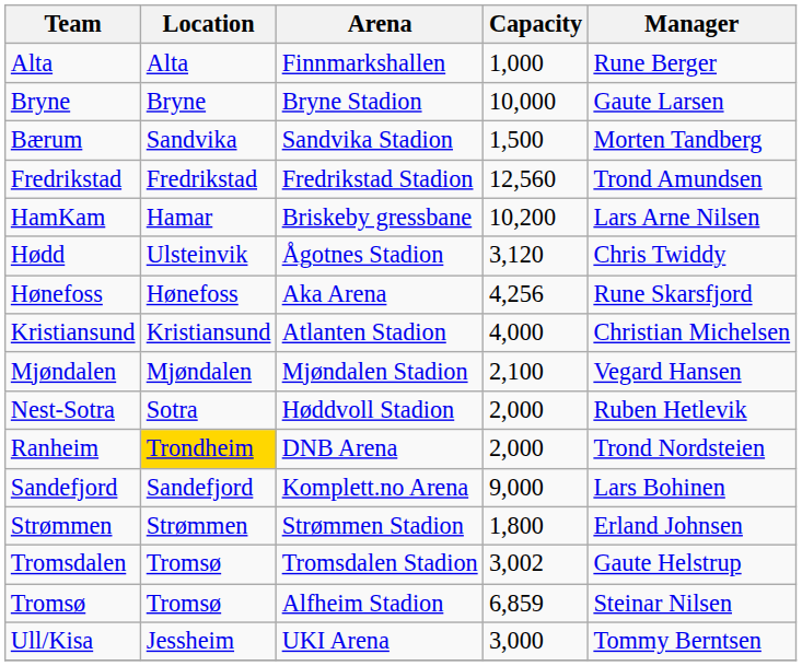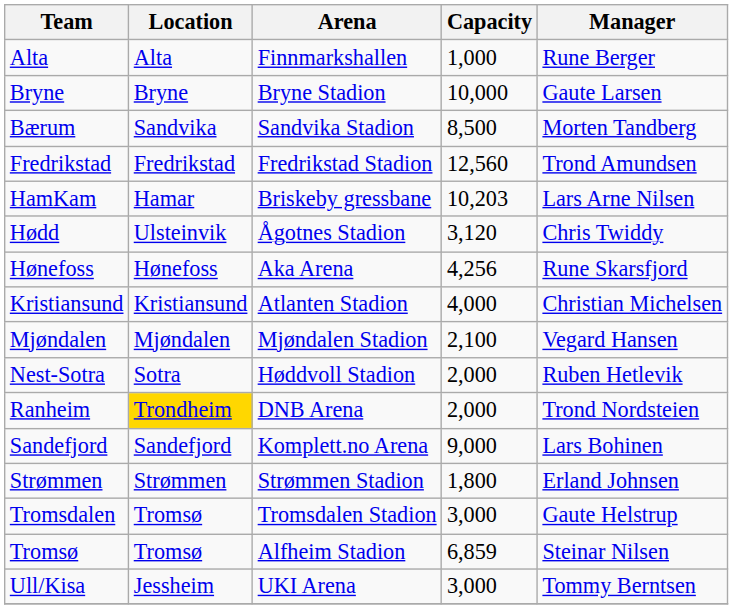 <table class="wikitable sortable" border="1">
 <tr>
 <th>Team</th>
 <th>Location</th>
 <th>Arena</th>
 <th>Capacity</th>
 <th>Manager</th>
 </tr>
 <tr>
 <td><a href='#'>Alta</a></td>
 <td><a href='#'>Alta</a></td>
 <td><a href='#'>Finnmarkshallen</a></td>
 <td>1,000</td>
 <td><a href='#'>Rune Berger</a></td>
 </tr>
 <tr>
 <td><a href='#'>Bryne</a></td>
 <td><a href='#'>Bryne</a></td>
 <td><a href='#'>Bryne Stadion</a></td>
 <td>10,000</td>
 <td><a href='#'>Gaute Larsen</a></td>
 </tr>
 <tr>
 <td><a href='#'>Bærum</a></td>
 <td><a href='#'>Sandvika</a></td>
 <td><a href='#'>Sandvika Stadion</a></td>
-<td>1,500</td>
+<td>8,500</td>
 <td><a href='#'>Morten Tandberg</a></td>
 </tr>
 <tr>
 <td><a href='#'>Fredrikstad</a></td>
 <td><a href='#'>Fredrikstad</a></td>
 <td><a href='#'>Fredrikstad Stadion</a></td>
 <td>12,560</td>
 <td><a href='#'>Trond Amundsen</a></td>
 </tr>
 <tr>
 <td><a href='#'>HamKam</a></td>
 <td><a href='#'>Hamar</a></td>
 <td><a href='#'>Briskeby gressbane</a></td>
-<td>10,200</td>
+<td>10,203</td>
 <td><a href='#'>Lars Arne Nilsen</a></td>
 </tr>
 <tr>
 <td><a href='#'>Hødd</a></td>
 <td><a href='#'>Ulsteinvik</a></td>
 <td><a href='#'>Ågotnes Stadion</a></td>
 <td>3,120</td>
 <td><a href='#'>Chris Twiddy</a></td>
 </tr>
 <tr>
 <td><a href='#'>Hønefoss</a></td>
 <td><a href='#'>Hønefoss</a></td>
 <td><a href='#'>Aka Arena</a></td>
 <td>4,256</td>
 <td><a href='#'>Rune Skarsfjord</a></td>
 </tr>
 <tr>
 <td><a href='#'>Kristiansund</a></td>
 <td><a href='#'>Kristiansund</a></td>
 <td><a href='#'>Atlanten Stadion</a></td>
 <td>4,000</td>
 <td><a href='#'>Christian Michelsen</a></td>
 </tr>
 <tr>
 <td><a href='#'>Mjøndalen</a></td>
 <td><a href='#'>Mjøndalen</a></td>
 <td><a href='#'>Mjøndalen Stadion</a></td>
 <td>2,100</td>
 <td><a href='#'>Vegard Hansen</a></td>
 </tr>
 <tr>
 <td><a href='#'>Nest-Sotra</a></td>
 <td><a href='#'>Sotra</a></td>
 <td><a href='#'>Høddvoll Stadion</a></td>
 <td>2,000</td>
 <td><a href='#'>Ruben Hetlevik</a></td>
 </tr>
 <tr>
 <td><a href='#'>Ranheim</a></td>
 <td style="background: gold;"><a href='#'>Trondheim</a></td>
 <td><a href='#'>DNB Arena</a></td>
 <td>2,000</td>
 <td><a href='#'>Trond Nordsteien</a></td>
 </tr>
 <tr>
 <td><a href='#'>Sandefjord</a></td>
 <td><a href='#'>Sandefjord</a></td>
 <td><a href='#'>Komplett.no Arena</a></td>
 <td>9,000</td>
 <td><a href='#'>Lars Bohinen</a></td>
 </tr>
 <tr>
 <td><a href='#'>Strømmen</a></td>
 <td><a href='#'>Strømmen</a></td>
 <td><a href='#'>Strømmen Stadion</a></td>
 <td>1,800</td>
 <td><a href='#'>Erland Johnsen</a></td>
 </tr>
 <tr>
 <td><a href='#'>Tromsdalen</a></td>
 <td><a href='#'>Tromsø</a></td>
 <td><a href='#'>Tromsdalen Stadion</a></td>
-<td>3,002</td>
+<td>3,000</td>
 <td><a href='#'>Gaute Helstrup</a></td>
 </tr>
 <tr>
 <td><a href='#'>Tromsø</a></td>
 <td><a href='#'>Tromsø</a></td>
 <td><a href='#'>Alfheim Stadion</a></td>
 <td>6,859</td>
 <td><a href='#'>Steinar Nilsen</a></td>
 </tr>
 <tr>
 <td><a href='#'>Ull/Kisa</a></td>
 <td><a href='#'>Jessheim</a></td>
 <td><a href='#'>UKI Arena</a></td>
 <td>3,000</td>
 <td><a href='#'>Tommy Berntsen</a></td>
 </tr>
 <tr>
 </tr>
 </table>
